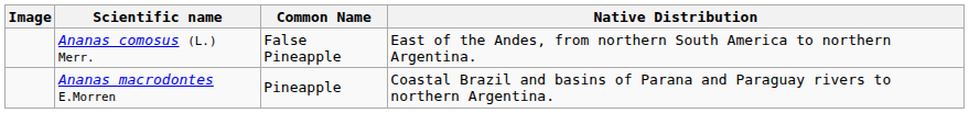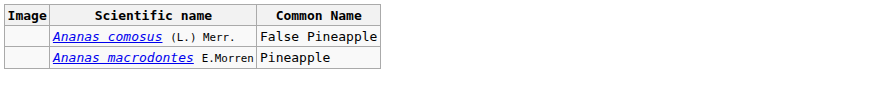 <table class="wikitable">
 <tr>
 <th>Image</th>
 <th>Scientific name</th>
 <th>Common Name</th>
-<th>Native Distribution</th>
 </tr>
 <tr>
 <td></td>
 <td><em><a href='#'>Ananas comosus</a></em> <small>(L.) Merr.</small></td>
 <td>False Pineapple</td>
-<td>East of the Andes, from northern South America to northern Argentina.</td>
 </tr>
 <tr>
 <td></td>
 <td><em><a href='#'>Ananas macrodontes</a></em> <small>E.Morren</small></td>
 <td>Pineapple</td>
-<td>Coastal Brazil and basins of Parana and Paraguay rivers to northern Argentina.</td>
 </tr>
 </table>
